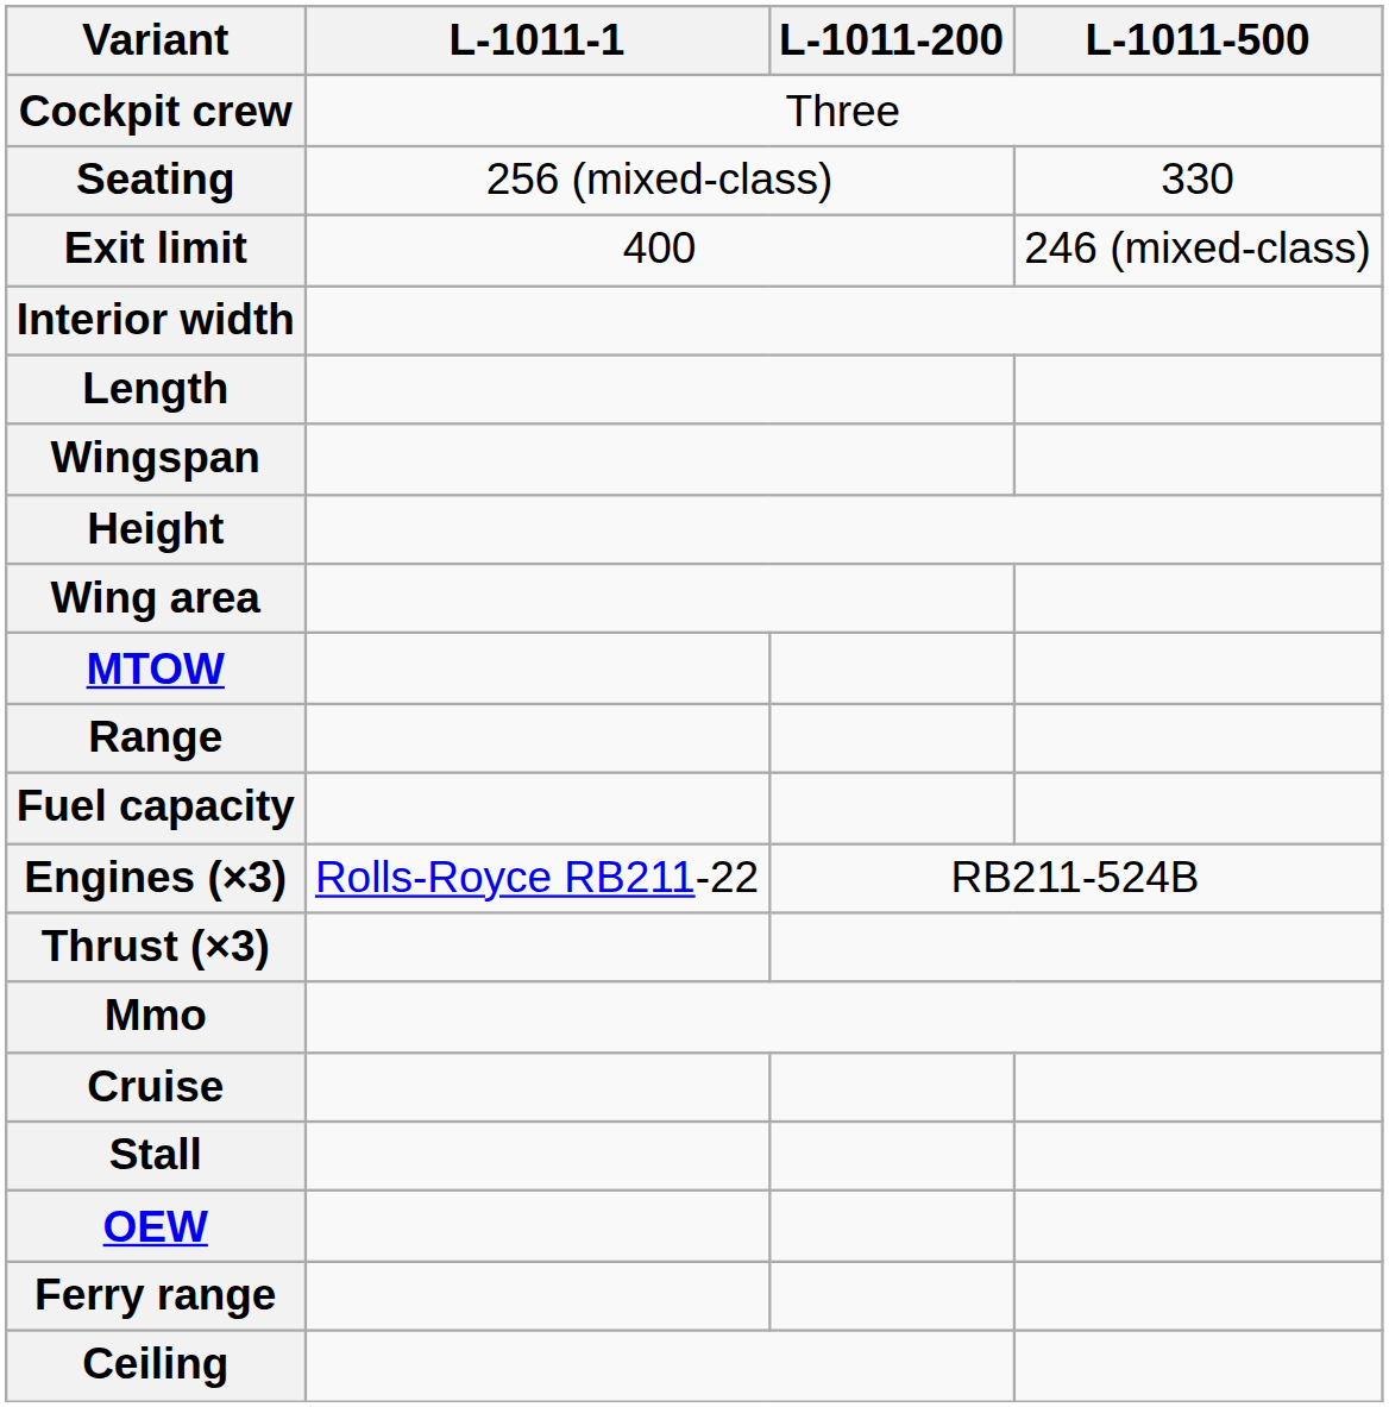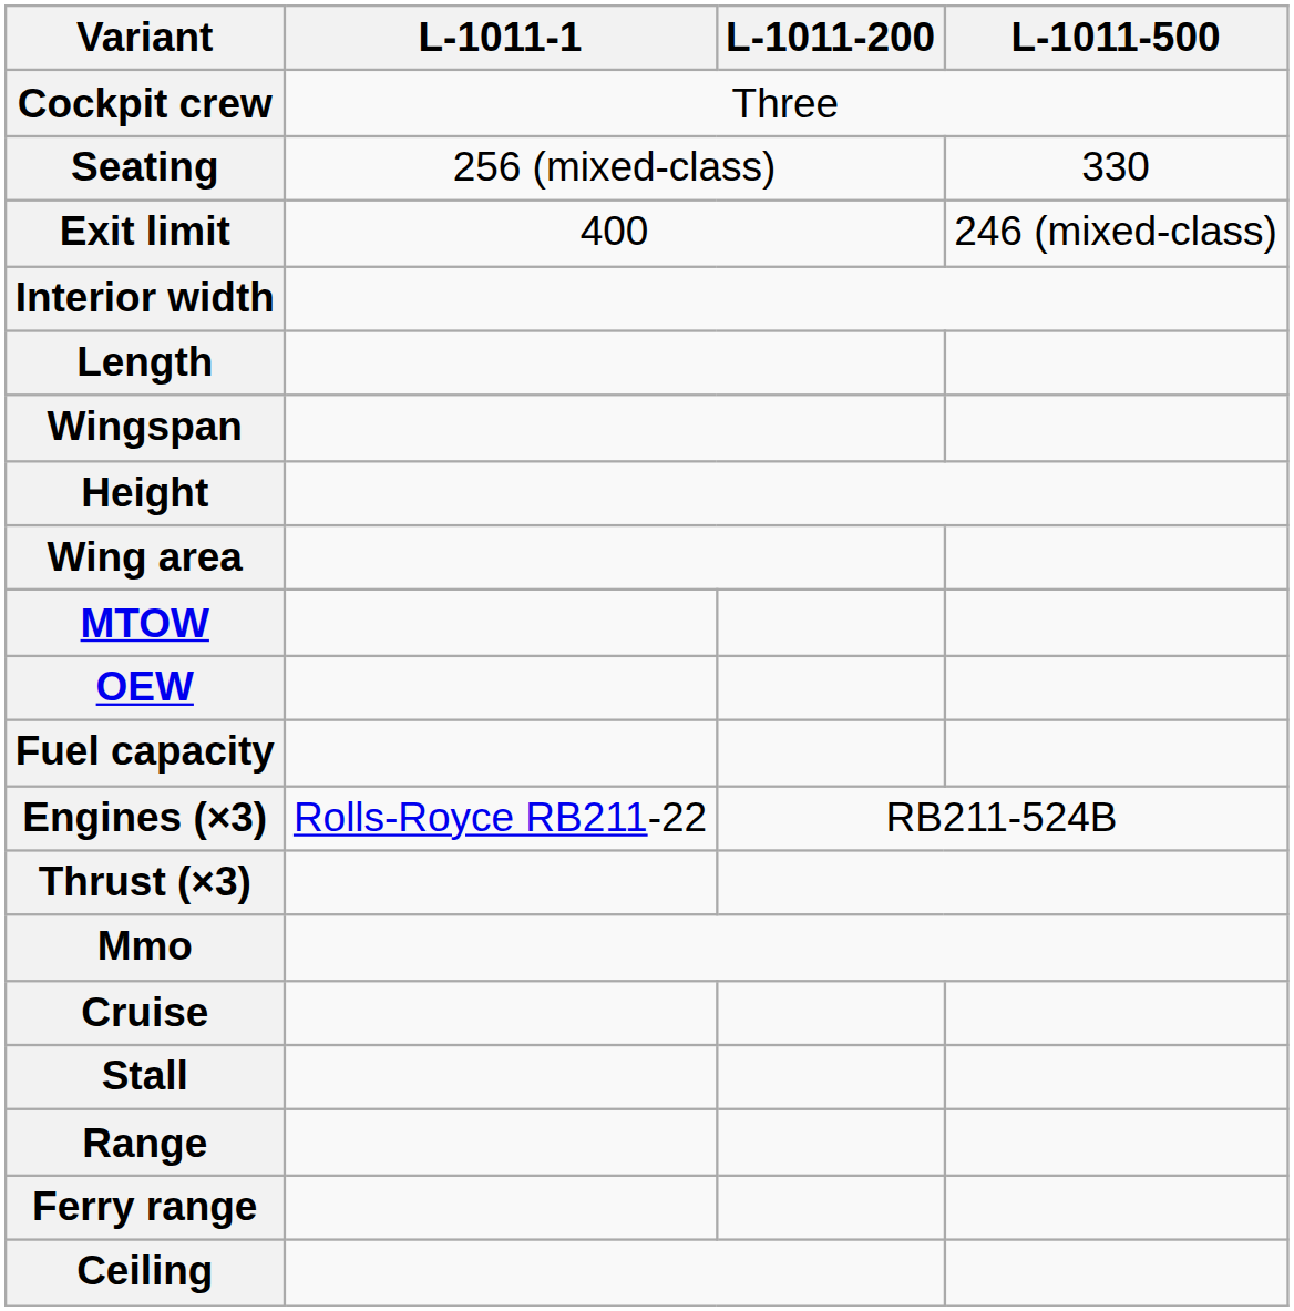 <table class=wikitable style="text-align: center;">
 <tr>
 <th>Variant</th>
 <th>L-1011-1</th>
 <th>L-1011-200</th>
 <th>L-1011-500</th>
 </tr>
 <tr>
 <th>Cockpit crew</th>
 <td colspan=3>Three</td>
 </tr>
 <tr>
 <th>Seating</th>
 <td colspan=2>256 (mixed-class)</td>
 <td>330</td>
 </tr>
 <tr>
 <th>Exit limit</th>
 <td colspan="2">400</td>
 <td>246 (mixed-class)</td>
 </tr>
 <tr>
 <th>Interior width</th>
 <td colspan=3></td>
 </tr>
 <tr>
 <th>Length</th>
 <td colspan=2></td>
 <td></td>
 </tr>
 <tr>
 <th>Wingspan</th>
 <td colspan=2></td>
 <td></td>
 </tr>
 <tr>
 <th>Height</th>
 <td colspan=3></td>
 </tr>
 <tr>
 <th>Wing area</th>
 <td colspan=2></td>
 <td></td>
 </tr>
 <tr>
 <th><a href='#'>MTOW</a></th>
 <td></td>
 <td></td>
 <td></td>
 </tr>
 <tr>
-<th>Range</th>
+<th><a href='#'>OEW</a></th>
 <td></td>
 <td></td>
 <td></td>
 </tr>
 <tr>
 <th>Fuel capacity</th>
 <td></td>
 <td></td>
 <td></td>
 </tr>
 <tr>
 <th>Engines (×3)</th>
 <td><a href='#'>Rolls-Royce RB211</a>-22</td>
 <td colspan=2>RB211-524B</td>
 </tr>
 <tr>
 <th>Thrust (×3)</th>
 <td></td>
 <td colspan=2></td>
 </tr>
 <tr>
 <th>Mmo</th>
 <td colspan=3></td>
 </tr>
 <tr>
 <th>Cruise</th>
 <td></td>
 <td></td>
 <td></td>
 </tr>
 <tr>
 <th>Stall</th>
 <td></td>
 <td></td>
 <td></td>
 </tr>
 <tr>
-<th><a href='#'>OEW</a></th>
+<th>Range</th>
 <td></td>
 <td></td>
 <td></td>
 </tr>
 <tr>
 <th>Ferry range</th>
 <td></td>
 <td></td>
 <td></td>
 </tr>
 <tr>
 <th>Ceiling</th>
 <td colspan=2></td>
 <td></td>
 </tr>
 </table>
